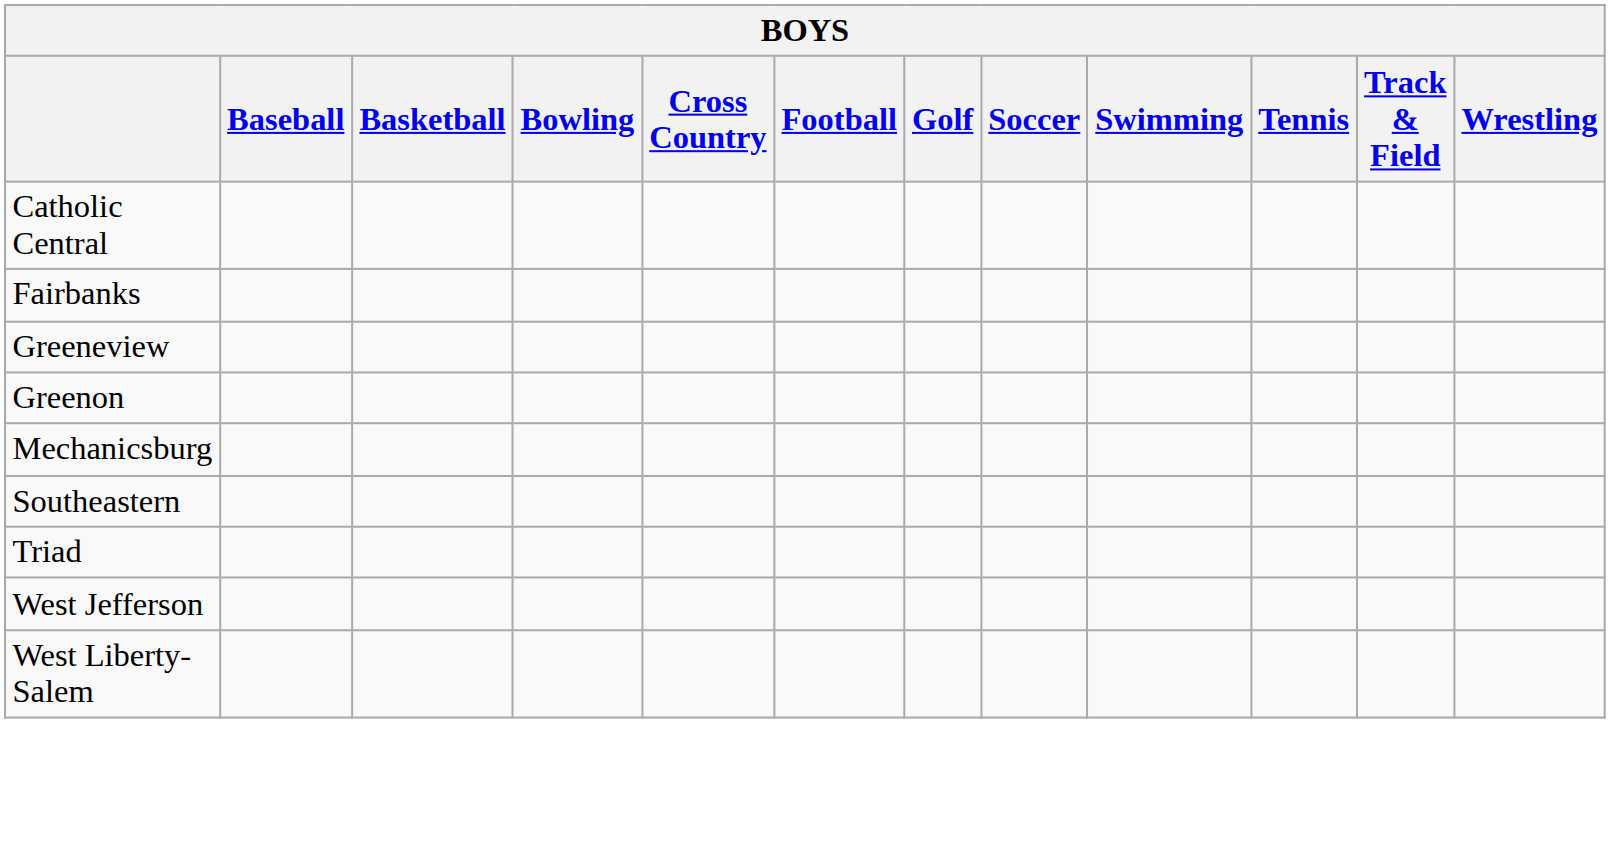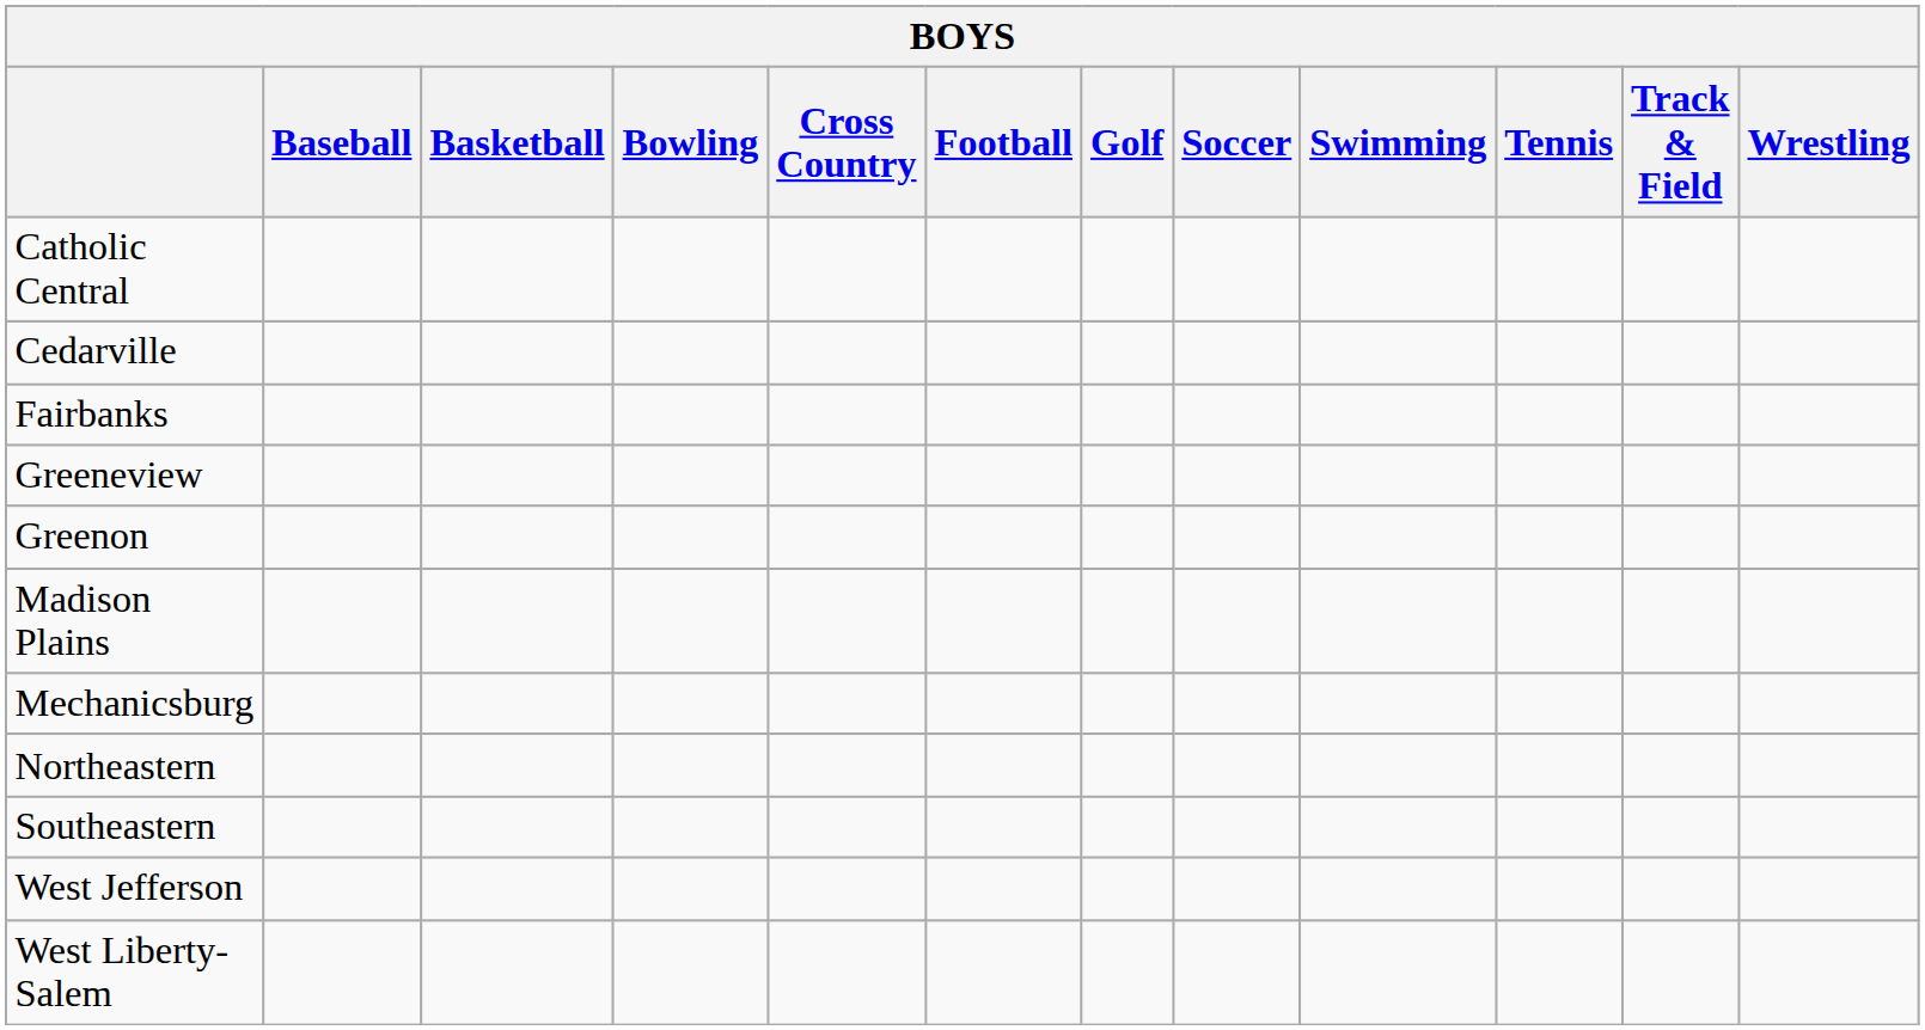 <table class="wikitable">
 <tr>
 <th colspan="12">BOYS</th>
 </tr>
 <tr>
 <th></th>
 <th><a href='#'>Baseball</a></th>
 <th><a href='#'>Basketball</a></th>
 <th><a href='#'>Bowling</a></th>
 <th><a href='#'>Cross Country</a></th>
 <th><a href='#'>Football</a></th>
 <th><a href='#'>Golf</a></th>
 <th><a href='#'>Soccer</a></th>
 <th><a href='#'>Swimming</a></th>
 <th><a href='#'>Tennis</a></th>
 <th><a href='#'>Track & Field</a></th>
 <th><a href='#'>Wrestling</a></th>
 </tr>
 <tr>
 <td>Catholic Central</td>
+<td></td>
+<td></td>
+<td></td>
+<td></td>
+<td></td>
+<td></td>
+<td></td>
+<td></td>
+<td></td>
+<td></td>
+<td></td>
+</tr>
+<tr>
+<td>Cedarville</td>
 <td></td>
 <td></td>
 <td></td>
 <td></td>
 <td></td>
 <td></td>
 <td></td>
 <td></td>
 <td></td>
 <td></td>
 <td></td>
 </tr>
 <tr>
 <td>Fairbanks</td>
 <td></td>
 <td></td>
 <td></td>
 <td></td>
 <td></td>
 <td></td>
 <td></td>
 <td></td>
 <td></td>
 <td></td>
 <td></td>
 </tr>
 <tr>
 <td>Greeneview</td>
 <td></td>
 <td></td>
 <td></td>
 <td></td>
 <td></td>
 <td></td>
 <td></td>
 <td></td>
 <td></td>
 <td></td>
 <td></td>
 </tr>
 <tr>
 <td>Greenon</td>
 <td></td>
 <td></td>
 <td></td>
 <td></td>
 <td></td>
 <td></td>
 <td></td>
 <td></td>
 <td></td>
 <td></td>
 <td></td>
 </tr>
 <tr>
+<td>Madison Plains</td>
+<td></td>
+<td></td>
+<td></td>
+<td></td>
+<td></td>
+<td></td>
+<td></td>
+<td></td>
+<td></td>
+<td></td>
+<td></td>
+</tr>
+<tr>
 <td>Mechanicsburg</td>
 <td></td>
 <td></td>
 <td></td>
 <td></td>
 <td></td>
 <td></td>
 <td></td>
 <td></td>
 <td></td>
 <td></td>
 <td></td>
 </tr>
 <tr>
-<td>Southeastern</td>
+<td>Northeastern</td>
 <td></td>
 <td></td>
 <td></td>
 <td></td>
 <td></td>
 <td></td>
 <td></td>
 <td></td>
 <td></td>
 <td></td>
 <td></td>
 </tr>
 <tr>
-<td>Triad</td>
+<td>Southeastern</td>
 <td></td>
 <td></td>
 <td></td>
 <td></td>
 <td></td>
 <td></td>
 <td></td>
 <td></td>
 <td></td>
 <td></td>
 <td></td>
 </tr>
 <tr>
 <td>West Jefferson</td>
 <td></td>
 <td></td>
 <td></td>
 <td></td>
 <td></td>
 <td></td>
 <td></td>
 <td></td>
 <td></td>
 <td></td>
 <td></td>
 </tr>
 <tr>
 <td>West Liberty-Salem</td>
 <td></td>
 <td></td>
 <td></td>
 <td></td>
 <td></td>
 <td></td>
 <td></td>
 <td></td>
 <td></td>
 <td></td>
 <td></td>
 </tr>
 </table>
